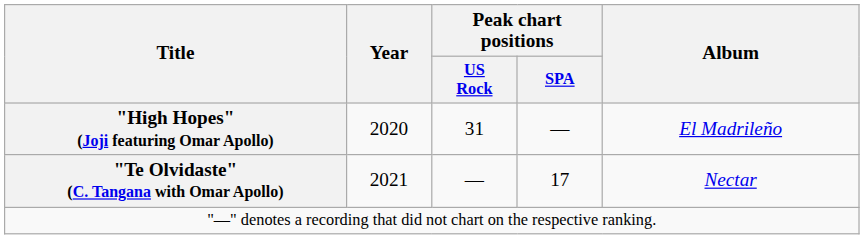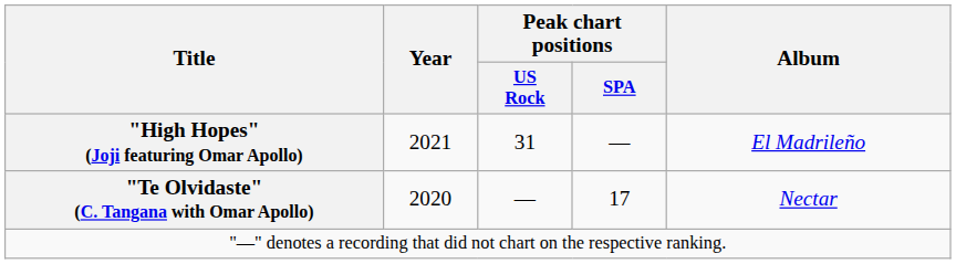 <table class="wikitable plainrowheaders" style="text-align:center; width:45%">
 <tr>
 <th scope="col" rowspan="2" style="width:40%;">Title</th>
 <th scope="col" rowspan="2" style="width:10%;">Year</th>
 <th scope="col" colspan="2">Peak chart positions</th>
 <th scope="col" rowspan="2" style="width:30%;">Album</th>
 </tr>
 <tr>
 <th scope="col" style="width:3em;font-size:85%"><a href='#'>US<br>Rock</a><br></th>
 <th scope="col" style="width:3em;font-size:85%"><a href='#'>SPA</a><br></th>
 </tr>
 <tr>
 <th scope="row">"High Hopes"<br><small>(<a href='#'>Joji</a> featuring Omar Apollo)</small></th>
-<td>2020</td>
+<td>2021</td>
 <td>31</td>
 <td>—</td>
 <td><em><a href='#'>El Madrileño</a></em></td>
 </tr>
 <tr>
 <th scope="row">"Te Olvidaste"<br><small>(<a href='#'>C. Tangana</a> with Omar Apollo)</small></th>
-<td>2021</td>
+<td>2020</td>
 <td>—</td>
 <td>17</td>
 <td><em><a href='#'>Nectar</a></em></td>
 </tr>
 <tr>
 <td colspan="5" style="font-size:85%">"—" denotes a recording that did not chart on the respective ranking.</td>
 </tr>
 </table>
